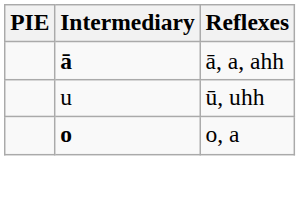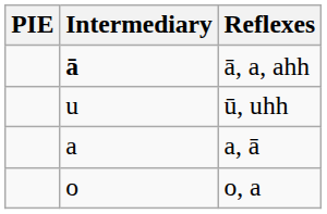 <table class="wikitable">
 <tr>
 <th>PIE</th>
 <th>Intermediary</th>
 <th>Reflexes</th>
 </tr>
 <tr>
 <td></td>
 <td><strong>ā</strong></td>
 <td>ā, a, ahh</td>
 </tr>
 <tr>
 <td></td>
 <td>u</td>
 <td>ū, uhh</td>
 </tr>
 <tr>
 <td></td>
-<td><strong>o</strong></td>
+<td>a</td>
+<td>a, ā</td>
+</tr>
+<tr>
+<td></td>
+<td>o</td>
 <td>o, a</td>
 </tr>
 </table>
